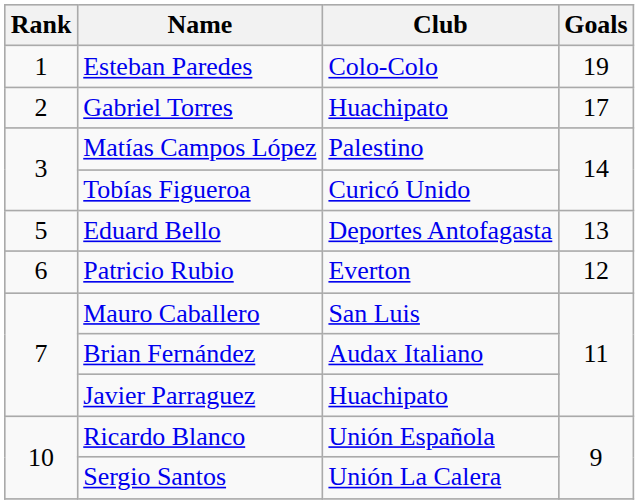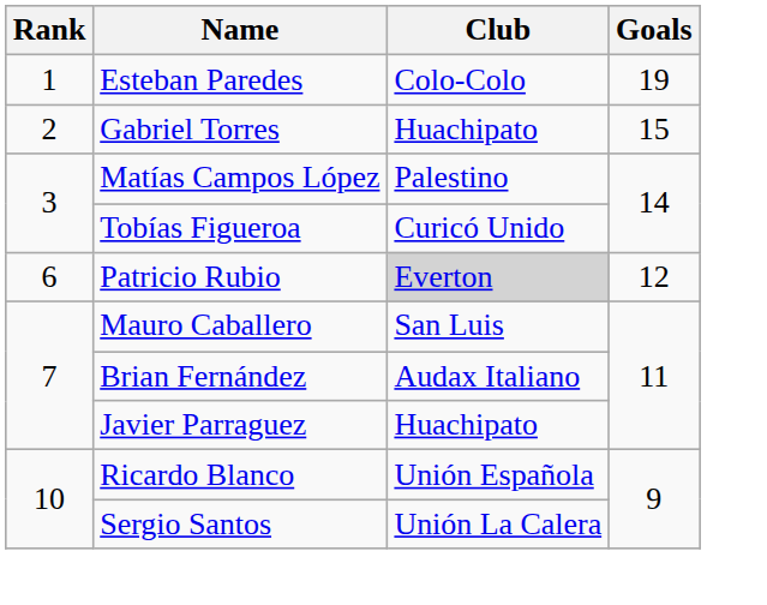 <table class="wikitable" border="1">
 <tr>
 <th>Rank</th>
 <th>Name</th>
 <th>Club</th>
 <th>Goals</th>
 </tr>
 <tr>
 <td align=center>1</td>
 <td> <a href='#'>Esteban Paredes</a></td>
 <td><a href='#'>Colo-Colo</a></td>
 <td align=center>19</td>
 </tr>
 <tr>
 <td align=center>2</td>
 <td> <a href='#'>Gabriel Torres</a></td>
 <td><a href='#'>Huachipato</a></td>
-<td align=center>17</td>
+<td align=center>15</td>
 </tr>
 <tr>
 <td rowspan=2 align=center>3</td>
 <td> <a href='#'>Matías Campos López</a></td>
 <td><a href='#'>Palestino</a></td>
 <td rowspan=2 align=center>14</td>
 </tr>
 <tr>
 <td> <a href='#'>Tobías Figueroa</a></td>
 <td><a href='#'>Curicó Unido</a></td>
 </tr>
 <tr>
-<td align=center>5</td>
-<td> <a href='#'>Eduard Bello</a></td>
-<td><a href='#'>Deportes Antofagasta</a></td>
-<td align=center>13</td>
-</tr>
-<tr>
 <td align=center>6</td>
 <td> <a href='#'>Patricio Rubio</a></td>
-<td><a href='#'>Everton</a></td>
+<td style="background: lightgrey;"><a href='#'>Everton</a></td>
 <td align=center>12</td>
 </tr>
 <tr>
 <td rowspan=3 align=center>7</td>
 <td> <a href='#'>Mauro Caballero</a></td>
 <td><a href='#'>San Luis</a></td>
 <td rowspan=3 align=center>11</td>
 </tr>
 <tr>
 <td> <a href='#'>Brian Fernández</a></td>
 <td><a href='#'>Audax Italiano</a></td>
 </tr>
 <tr>
 <td> <a href='#'>Javier Parraguez</a></td>
 <td><a href='#'>Huachipato</a></td>
 </tr>
 <tr>
 <td rowspan=2 align=center>10</td>
 <td> <a href='#'>Ricardo Blanco</a></td>
 <td><a href='#'>Unión Española</a></td>
 <td rowspan=2 align=center>9</td>
 </tr>
 <tr>
 <td> <a href='#'>Sergio Santos</a></td>
 <td><a href='#'>Unión La Calera</a></td>
 </tr>
 </table>
